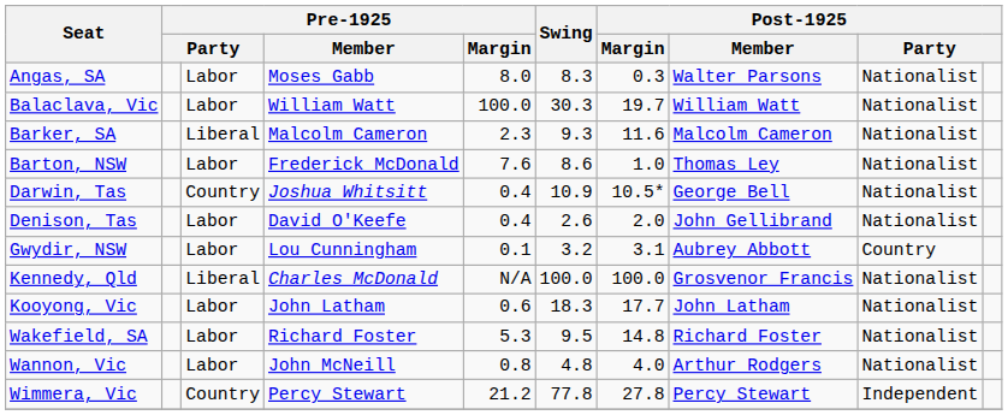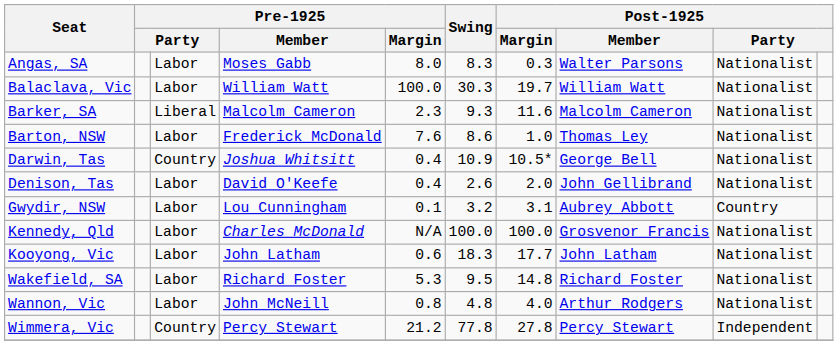 <table class="wikitable">
 <tr>
 <th rowspan="2">Seat</th>
 <th colspan="4">Pre-1925</th>
 <th rowspan="2">Swing</th>
 <th colspan="4">Post-1925</th>
 </tr>
 <tr>
 <th colspan="2">Party</th>
 <th>Member</th>
 <th>Margin</th>
 <th>Margin</th>
 <th>Member</th>
 <th colspan="2">Party</th>
 </tr>
 <tr>
 <td><a href='#'>Angas, SA</a></td>
 <td> </td>
 <td>Labor</td>
 <td><a href='#'>Moses Gabb</a></td>
 <td style="text-align:right;">8.0</td>
 <td style="text-align:right;">8.3</td>
 <td style="text-align:right;">0.3</td>
 <td><a href='#'>Walter Parsons</a></td>
 <td>Nationalist</td>
 <td> </td>
 </tr>
 <tr>
 <td><a href='#'>Balaclava, Vic</a></td>
 <td> </td>
 <td>Labor</td>
 <td><a href='#'>William Watt</a></td>
 <td style="text-align:right;">100.0</td>
 <td style="text-align:right;">30.3</td>
 <td style="text-align:right;">19.7</td>
 <td><a href='#'>William Watt</a></td>
 <td>Nationalist</td>
 <td> </td>
 </tr>
 <tr>
 <td><a href='#'>Barker, SA</a></td>
 <td> </td>
 <td>Liberal</td>
 <td><a href='#'>Malcolm Cameron</a></td>
 <td style="text-align:right;">2.3</td>
 <td style="text-align:right;">9.3</td>
 <td style="text-align:right;">11.6</td>
 <td><a href='#'>Malcolm Cameron</a></td>
 <td>Nationalist</td>
 <td> </td>
 </tr>
 <tr>
 <td><a href='#'>Barton, NSW</a></td>
 <td> </td>
 <td>Labor</td>
 <td><a href='#'>Frederick McDonald</a></td>
 <td style="text-align:right;">7.6</td>
 <td style="text-align:right;">8.6</td>
 <td style="text-align:right;">1.0</td>
 <td><a href='#'>Thomas Ley</a></td>
 <td>Nationalist</td>
 <td> </td>
 </tr>
 <tr>
 <td><a href='#'>Darwin, Tas</a></td>
 <td> </td>
 <td>Country</td>
 <td><em><a href='#'>Joshua Whitsitt</a></em></td>
 <td style="text-align:right;">0.4</td>
 <td style="text-align:right;">10.9</td>
 <td style="text-align:right;">10.5*</td>
 <td><a href='#'>George Bell</a></td>
 <td>Nationalist</td>
 <td> </td>
 </tr>
 <tr>
 <td><a href='#'>Denison, Tas</a></td>
 <td> </td>
 <td>Labor</td>
 <td><a href='#'>David O'Keefe</a></td>
 <td style="text-align:right;">0.4</td>
 <td style="text-align:right;">2.6</td>
 <td style="text-align:right;">2.0</td>
 <td><a href='#'>John Gellibrand</a></td>
 <td>Nationalist</td>
 <td> </td>
 </tr>
 <tr>
 <td><a href='#'>Gwydir, NSW</a></td>
 <td> </td>
 <td>Labor</td>
 <td><a href='#'>Lou Cunningham</a></td>
 <td style="text-align:right;">0.1</td>
 <td style="text-align:right;">3.2</td>
 <td style="text-align:right;">3.1</td>
 <td><a href='#'>Aubrey Abbott</a></td>
 <td>Country</td>
 <td> </td>
 </tr>
 <tr>
 <td><a href='#'>Kennedy, Qld</a></td>
 <td> </td>
-<td>Liberal</td>
+<td>Labor</td>
 <td><em><a href='#'>Charles McDonald</a></em></td>
 <td style="text-align:right;">N/A</td>
 <td style="text-align:right;">100.0</td>
 <td style="text-align:right;">100.0</td>
 <td><a href='#'>Grosvenor Francis</a></td>
 <td>Nationalist</td>
 <td> </td>
 </tr>
 <tr>
 <td><a href='#'>Kooyong, Vic</a></td>
 <td> </td>
 <td>Labor</td>
 <td><a href='#'>John Latham</a></td>
 <td style="text-align:right;">0.6</td>
 <td style="text-align:right;">18.3</td>
 <td style="text-align:right;">17.7</td>
 <td><a href='#'>John Latham</a></td>
 <td>Nationalist</td>
 <td> </td>
 </tr>
 <tr>
 <td><a href='#'>Wakefield, SA</a></td>
 <td> </td>
 <td>Labor</td>
 <td><a href='#'>Richard Foster</a></td>
 <td style="text-align:right;">5.3</td>
 <td style="text-align:right;">9.5</td>
 <td style="text-align:right;">14.8</td>
 <td><a href='#'>Richard Foster</a></td>
 <td>Nationalist</td>
 <td> </td>
 </tr>
 <tr>
 <td><a href='#'>Wannon, Vic</a></td>
 <td> </td>
 <td>Labor</td>
 <td><a href='#'>John McNeill</a></td>
 <td style="text-align:right;">0.8</td>
 <td style="text-align:right;">4.8</td>
 <td style="text-align:right;">4.0</td>
 <td><a href='#'>Arthur Rodgers</a></td>
 <td>Nationalist</td>
 <td> </td>
 </tr>
 <tr>
 <td><a href='#'>Wimmera, Vic</a></td>
 <td> </td>
 <td>Country</td>
 <td><a href='#'>Percy Stewart</a></td>
 <td style="text-align:right;">21.2</td>
 <td style="text-align:right;">77.8</td>
 <td style="text-align:right;">27.8</td>
 <td><a href='#'>Percy Stewart</a></td>
 <td>Independent</td>
 <td> </td>
 </tr>
 <tr>
 </tr>
 </table>
